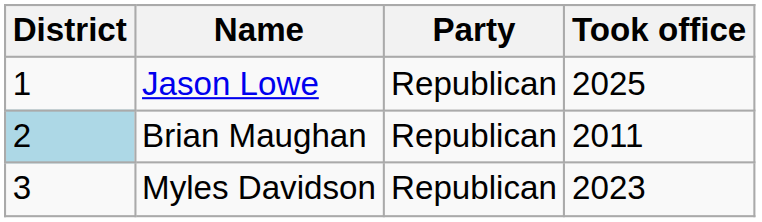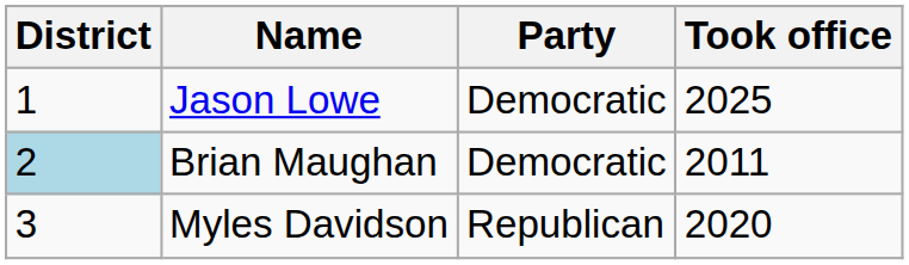 <table class="wikitable sortable">
 <tr>
 <th>District</th>
 <th>Name</th>
 <th>Party</th>
 <th>Took office</th>
 </tr>
 <tr>
 <td>1</td>
 <td><a href='#'>Jason Lowe</a></td>
-<td>Republican</td>
+<td>Democratic</td>
 <td>2025</td>
 </tr>
 <tr>
 <td style="background: lightblue;">2</td>
 <td>Brian Maughan</td>
-<td>Republican</td>
+<td>Democratic</td>
 <td>2011</td>
 </tr>
 <tr>
 <td>3</td>
 <td>Myles Davidson</td>
 <td>Republican</td>
-<td>2023</td>
+<td>2020</td>
 </tr>
 </table>
